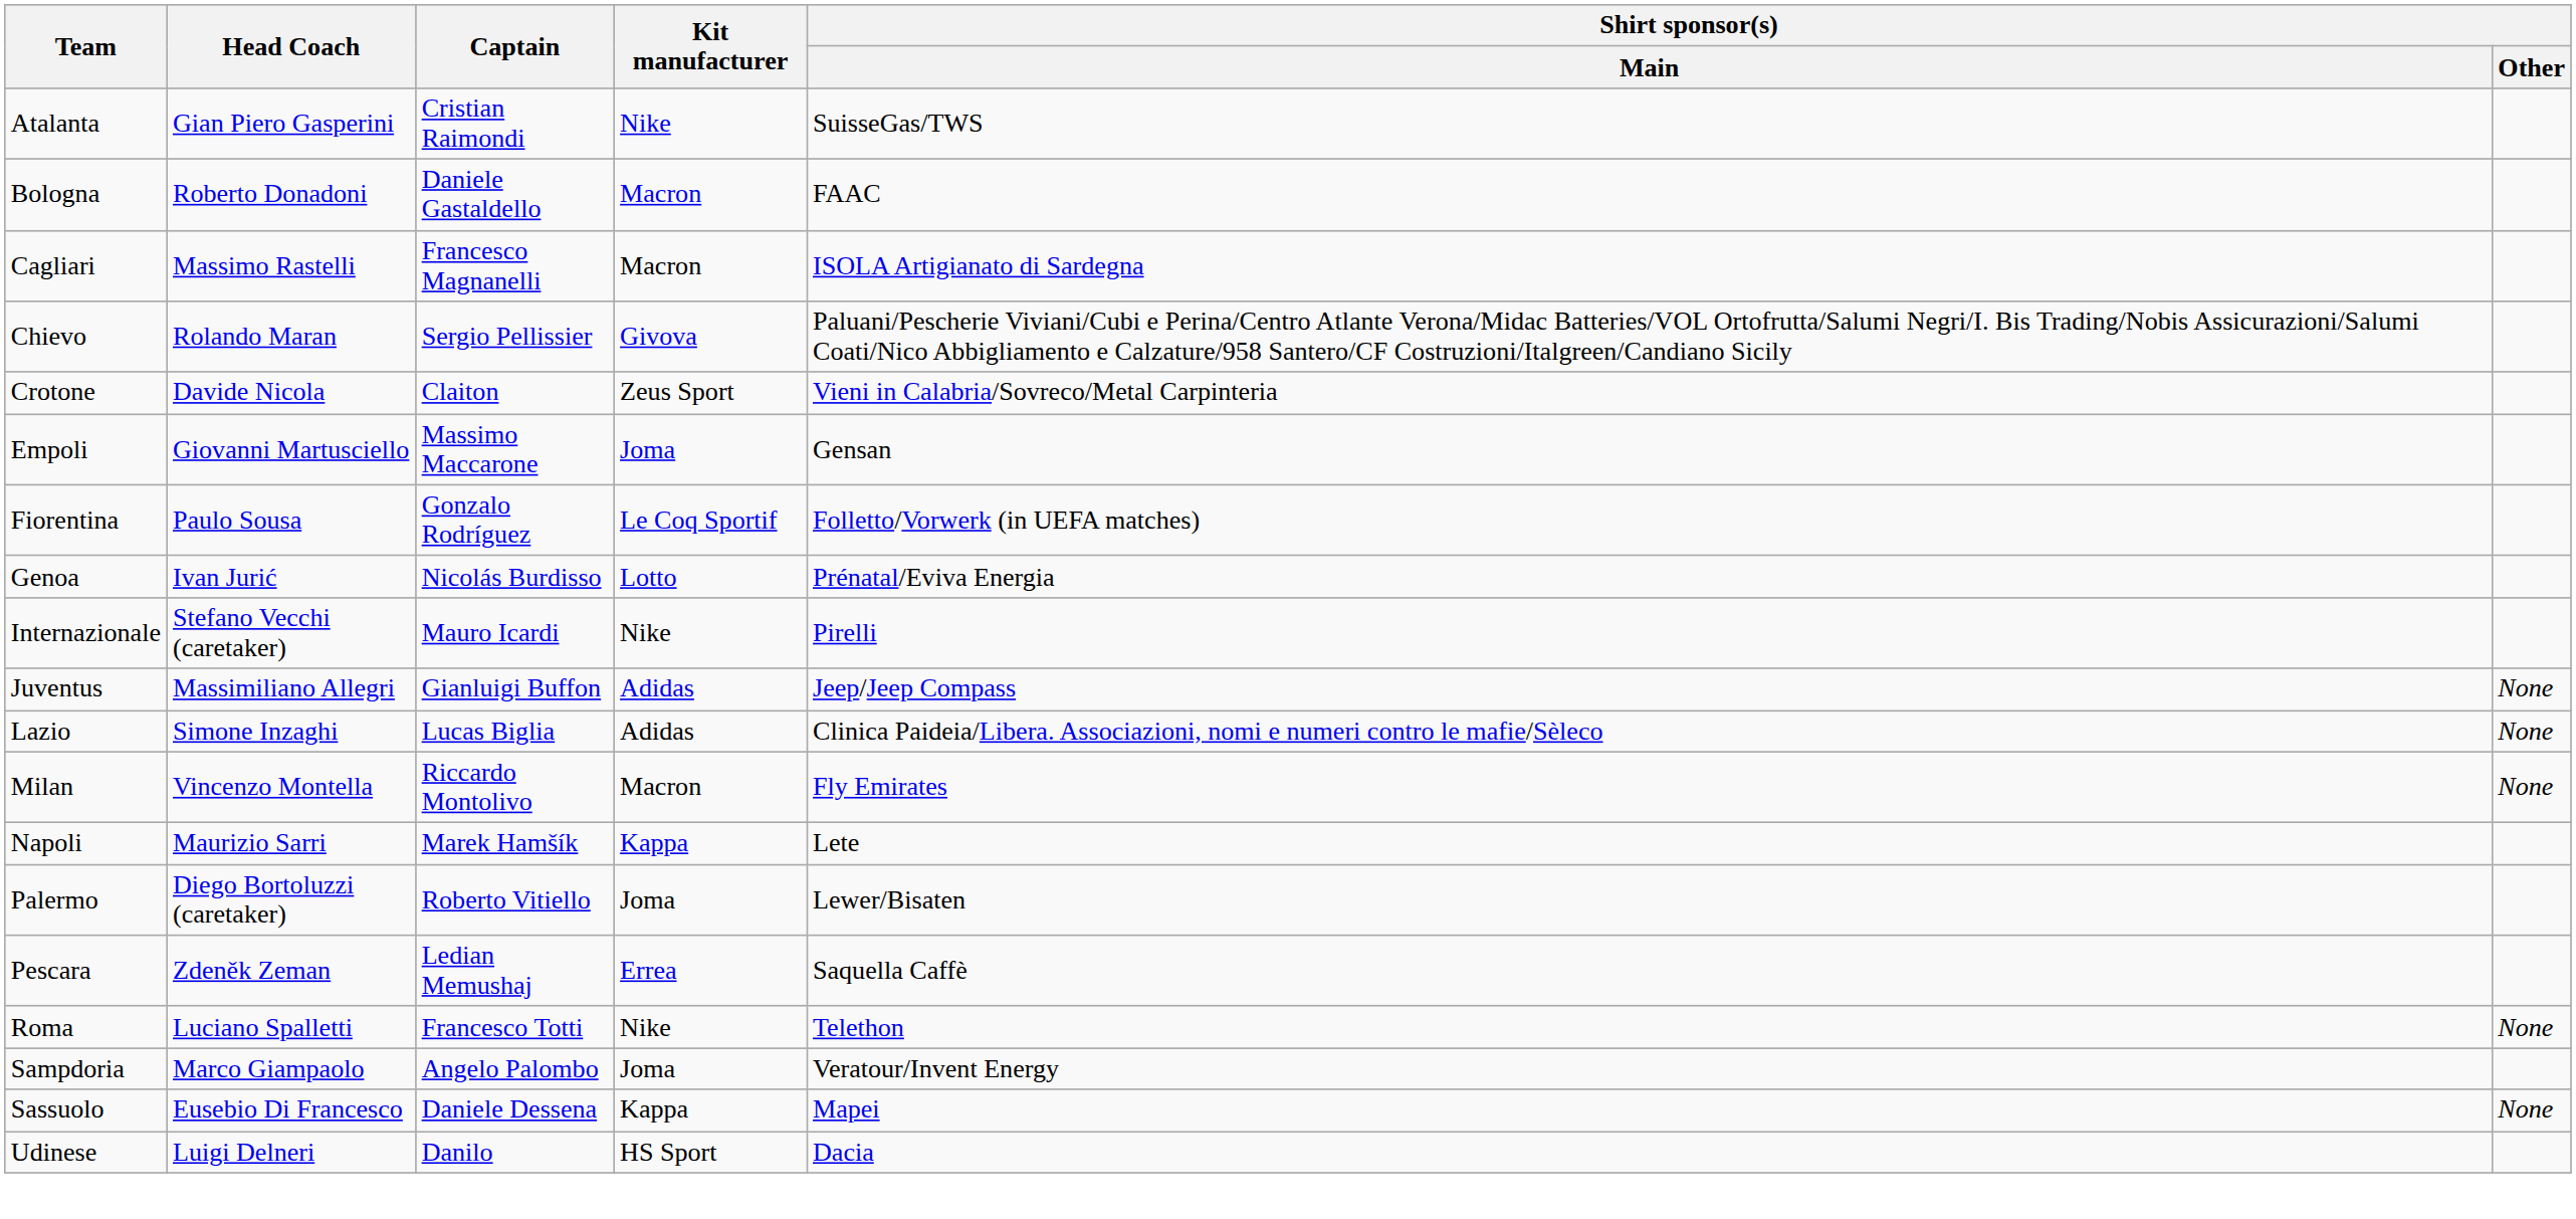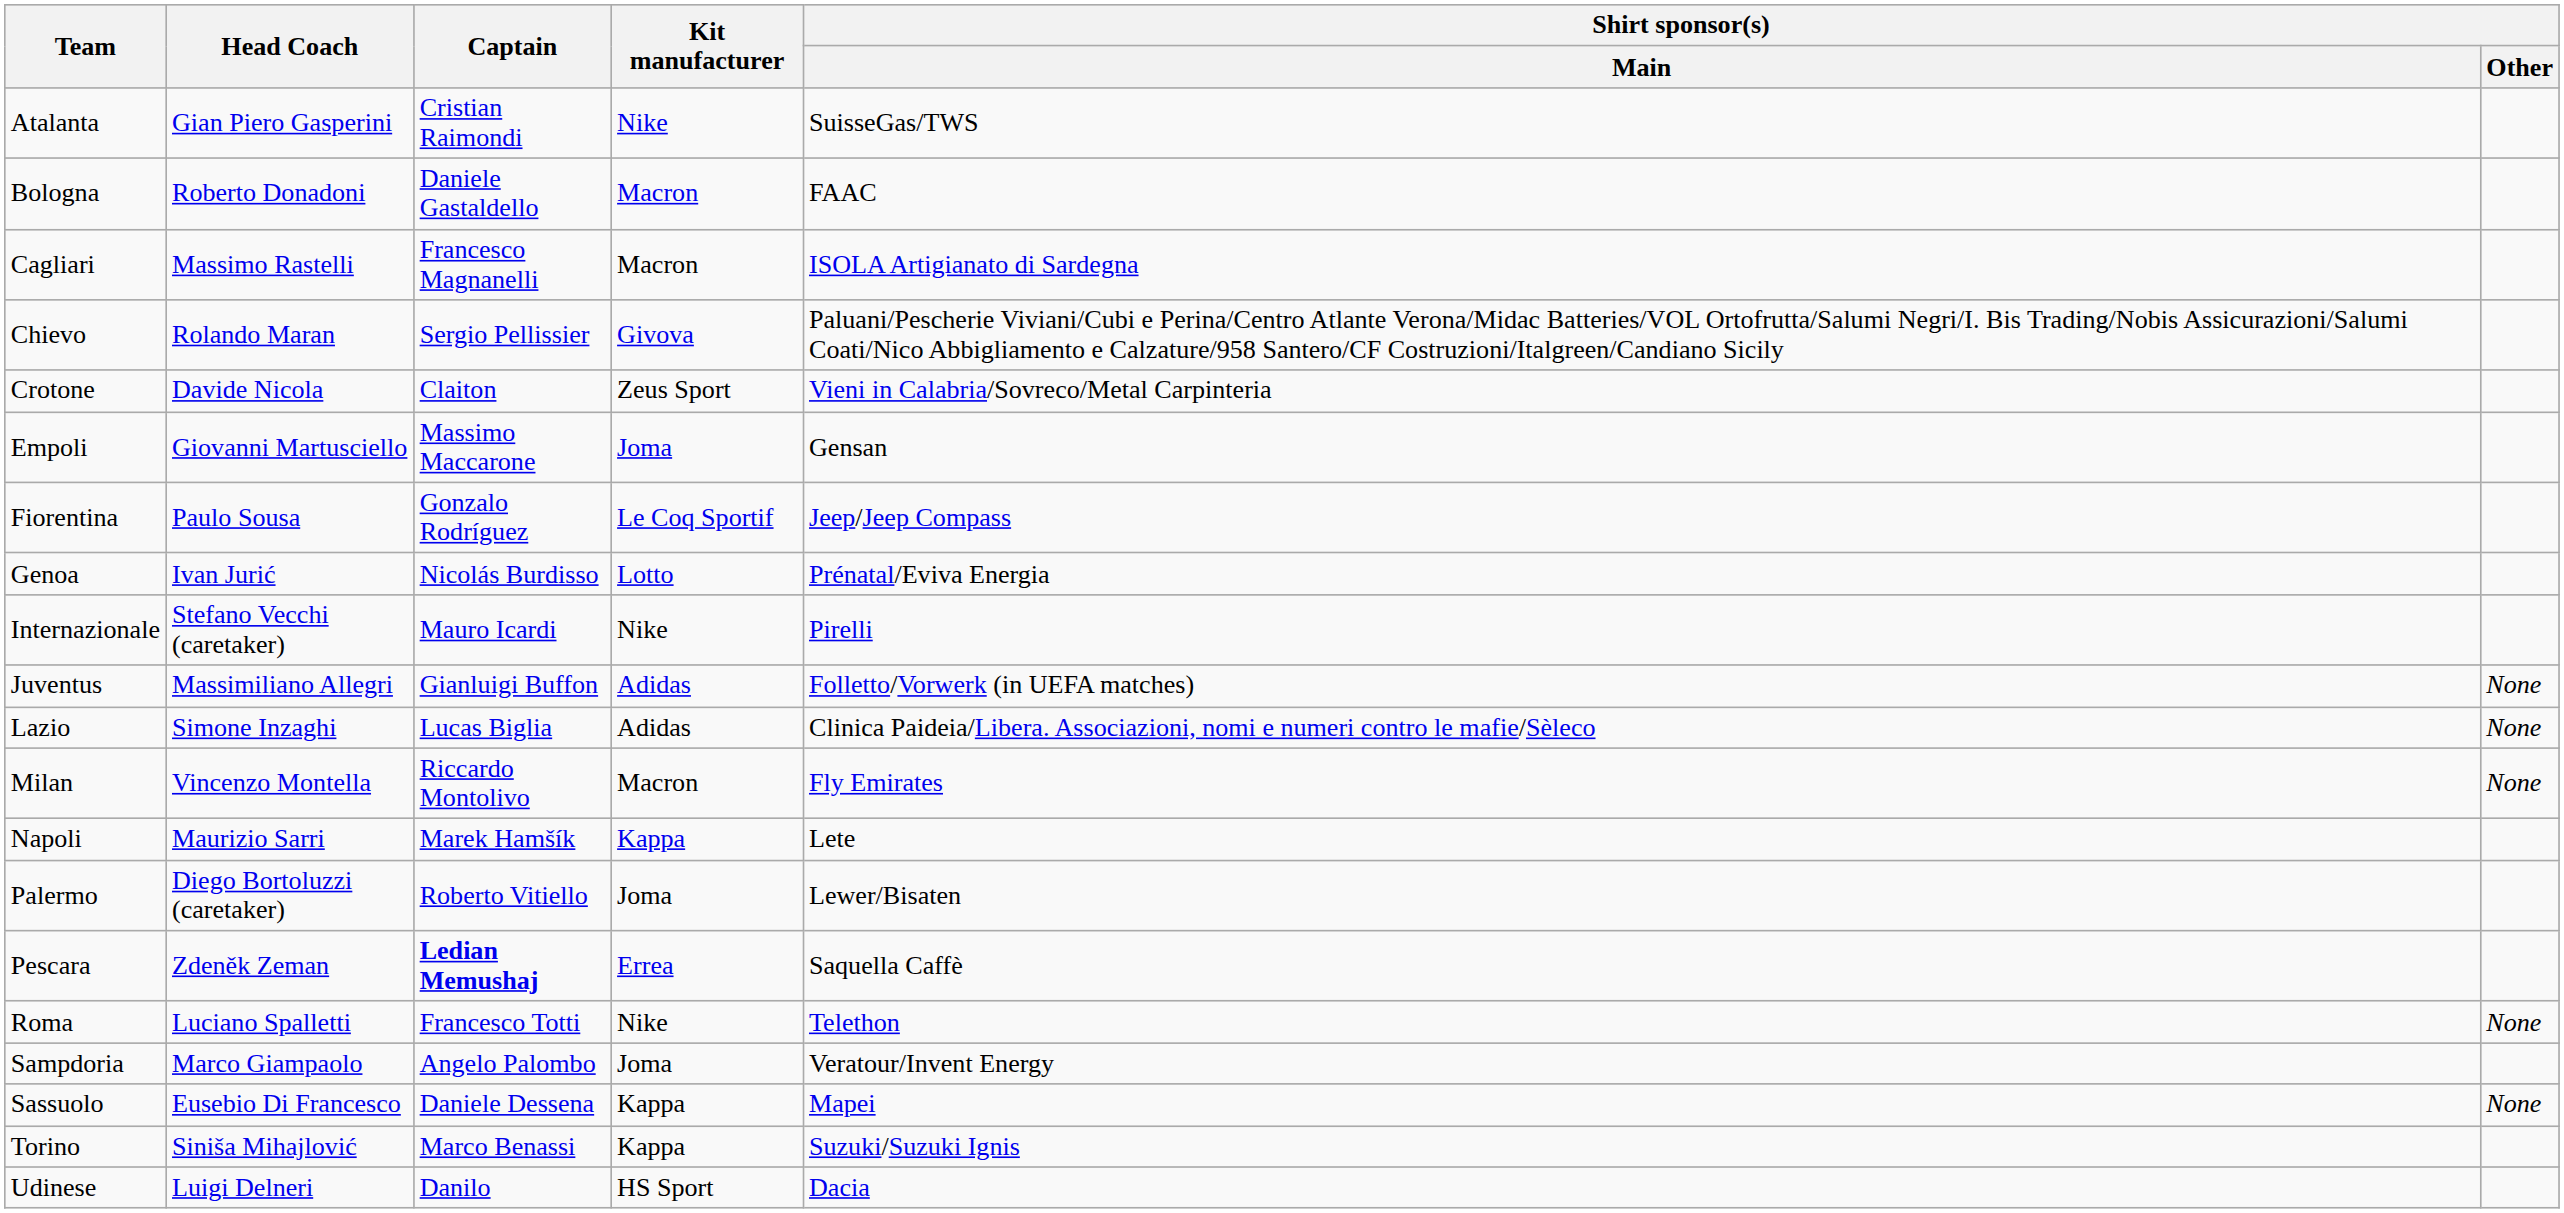 <table class="wikitable">
 <tr>
 <th rowspan="2">Team</th>
 <th rowspan="2">Head Coach</th>
 <th rowspan="2">Captain</th>
 <th rowspan="2">Kit manufacturer</th>
 <th colspan="2">Shirt sponsor(s)</th>
 </tr>
 <tr>
 <th>Main</th>
 <th>Other</th>
 </tr>
 <tr>
 <td>Atalanta</td>
 <td> <a href='#'>Gian Piero Gasperini</a></td>
 <td> <a href='#'>Cristian Raimondi</a></td>
 <td><a href='#'>Nike</a></td>
 <td>SuisseGas/TWS</td>
 <td></td>
 </tr>
 <tr>
 <td>Bologna</td>
 <td> <a href='#'>Roberto Donadoni</a></td>
 <td> <a href='#'>Daniele Gastaldello</a></td>
 <td><a href='#'>Macron</a></td>
 <td>FAAC</td>
 <td></td>
 </tr>
 <tr>
 <td>Cagliari</td>
 <td> <a href='#'>Massimo Rastelli</a></td>
 <td> <a href='#'>Francesco Magnanelli</a></td>
 <td>Macron</td>
 <td><a href='#'>ISOLA Artigianato di Sardegna</a></td>
 <td></td>
 </tr>
 <tr>
 <td>Chievo</td>
 <td> <a href='#'>Rolando Maran</a></td>
 <td> <a href='#'>Sergio Pellissier</a></td>
 <td><a href='#'>Givova</a></td>
 <td>Paluani/Pescherie Viviani/Cubi e Perina/Centro Atlante Verona/Midac Batteries/VOL Ortofrutta/Salumi Negri/I. Bis Trading/Nobis Assicurazioni/Salumi Coati/Nico Abbigliamento e Calzature/958 Santero/CF Costruzioni/Italgreen/Candiano Sicily</td>
 <td></td>
 </tr>
 <tr>
 <td>Crotone</td>
 <td> <a href='#'>Davide Nicola</a></td>
 <td> <a href='#'>Claiton</a></td>
 <td>Zeus Sport</td>
 <td><a href='#'>Vieni in Calabria</a>/Sovreco/Metal Carpinteria</td>
 <td></td>
 </tr>
 <tr>
 <td>Empoli</td>
 <td> <a href='#'>Giovanni Martusciello</a></td>
 <td> <a href='#'>Massimo Maccarone</a></td>
 <td><a href='#'>Joma</a></td>
 <td>Gensan</td>
 <td></td>
 </tr>
 <tr>
 <td>Fiorentina</td>
 <td> <a href='#'>Paulo Sousa</a></td>
 <td> <a href='#'>Gonzalo Rodríguez</a></td>
 <td><a href='#'>Le Coq Sportif</a></td>
-<td><a href='#'>Folletto</a>/<a href='#'>Vorwerk</a> (in UEFA matches)</td>
+<td><a href='#'>Jeep</a>/<a href='#'>Jeep Compass</a></td>
 <td></td>
 </tr>
 <tr>
 <td>Genoa</td>
 <td> <a href='#'>Ivan Jurić</a></td>
 <td> <a href='#'>Nicolás Burdisso</a></td>
 <td><a href='#'>Lotto</a></td>
 <td><a href='#'>Prénatal</a>/Eviva Energia</td>
 <td></td>
 </tr>
 <tr>
 <td>Internazionale</td>
 <td> <a href='#'>Stefano Vecchi</a> (caretaker)</td>
 <td> <a href='#'>Mauro Icardi</a></td>
 <td>Nike</td>
 <td><a href='#'>Pirelli</a></td>
 <td></td>
 </tr>
 <tr>
 <td>Juventus</td>
 <td> <a href='#'>Massimiliano Allegri</a></td>
 <td> <a href='#'>Gianluigi Buffon</a></td>
 <td><a href='#'>Adidas</a></td>
-<td><a href='#'>Jeep</a>/<a href='#'>Jeep Compass</a></td>
+<td><a href='#'>Folletto</a>/<a href='#'>Vorwerk</a> (in UEFA matches)</td>
 <td><em>None</em></td>
 </tr>
 <tr>
 <td>Lazio</td>
 <td> <a href='#'>Simone Inzaghi</a></td>
 <td> <a href='#'>Lucas Biglia</a></td>
 <td>Adidas</td>
 <td>Clinica Paideia/<a href='#'>Libera. Associazioni, nomi e numeri contro le mafie</a>/<a href='#'>Sèleco</a></td>
 <td><em>None</em></td>
 </tr>
 <tr>
 <td>Milan</td>
 <td> <a href='#'>Vincenzo Montella</a></td>
 <td> <a href='#'>Riccardo Montolivo</a></td>
 <td>Macron</td>
 <td><a href='#'>Fly Emirates</a></td>
 <td><em>None</em></td>
 </tr>
 <tr>
 <td>Napoli</td>
 <td> <a href='#'>Maurizio Sarri</a></td>
 <td> <a href='#'>Marek Hamšík</a></td>
 <td><a href='#'>Kappa</a></td>
 <td>Lete</td>
 <td></td>
 </tr>
 <tr>
 <td>Palermo</td>
 <td> <a href='#'>Diego Bortoluzzi</a> (caretaker)</td>
 <td> <a href='#'>Roberto Vitiello</a></td>
 <td>Joma</td>
 <td>Lewer/Bisaten</td>
 <td></td>
 </tr>
 <tr>
 <td>Pescara</td>
 <td> <a href='#'>Zdeněk Zeman</a></td>
-<td> <a href='#'>Ledian Memushaj</a></td>
+<td><strong> <a href='#'>Ledian Memushaj</a></strong></td>
 <td><a href='#'>Errea</a></td>
 <td>Saquella Caffè</td>
 <td></td>
 </tr>
 <tr>
 <td>Roma</td>
 <td> <a href='#'>Luciano Spalletti</a></td>
 <td> <a href='#'>Francesco Totti</a></td>
 <td>Nike</td>
 <td><a href='#'>Telethon</a></td>
 <td><em>None</em></td>
 </tr>
 <tr>
 <td>Sampdoria</td>
 <td> <a href='#'>Marco Giampaolo</a></td>
 <td> <a href='#'>Angelo Palombo</a></td>
 <td>Joma</td>
 <td>Veratour/Invent Energy</td>
 <td></td>
 </tr>
 <tr>
 <td>Sassuolo</td>
 <td> <a href='#'>Eusebio Di Francesco</a></td>
 <td> <a href='#'>Daniele Dessena</a></td>
 <td>Kappa</td>
 <td><a href='#'>Mapei</a></td>
 <td><em>None</em></td>
 </tr>
 <tr>
+<td>Torino</td>
+<td> <a href='#'>Siniša Mihajlović</a></td>
+<td> <a href='#'>Marco Benassi</a></td>
+<td>Kappa</td>
+<td><a href='#'>Suzuki</a>/<a href='#'>Suzuki Ignis</a></td>
+<td></td>
+</tr>
+<tr>
 <td>Udinese</td>
 <td> <a href='#'>Luigi Delneri</a></td>
 <td> <a href='#'>Danilo</a></td>
 <td>HS Sport</td>
 <td><a href='#'>Dacia</a></td>
 <td></td>
 </tr>
 </table>
